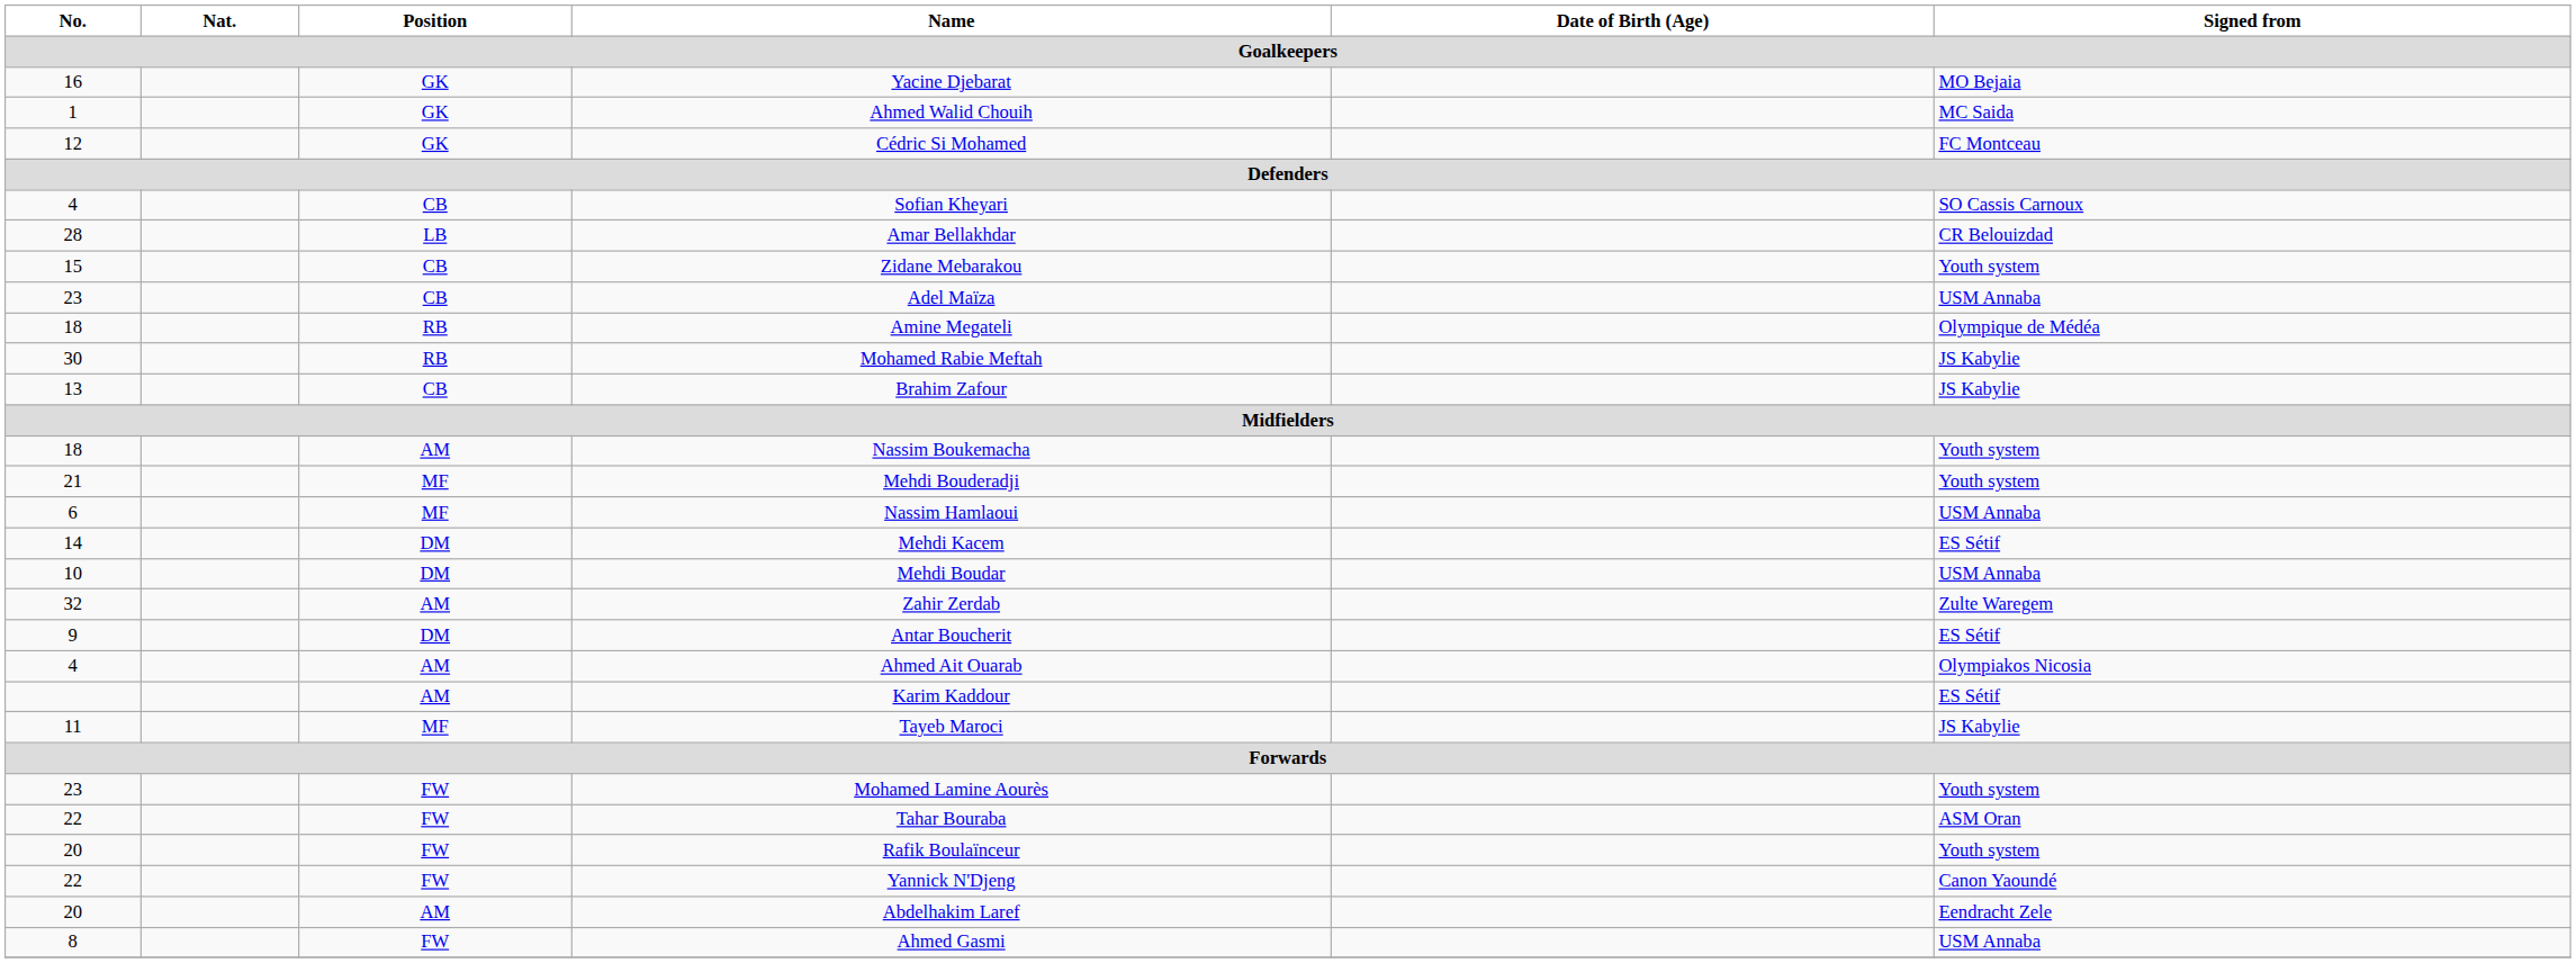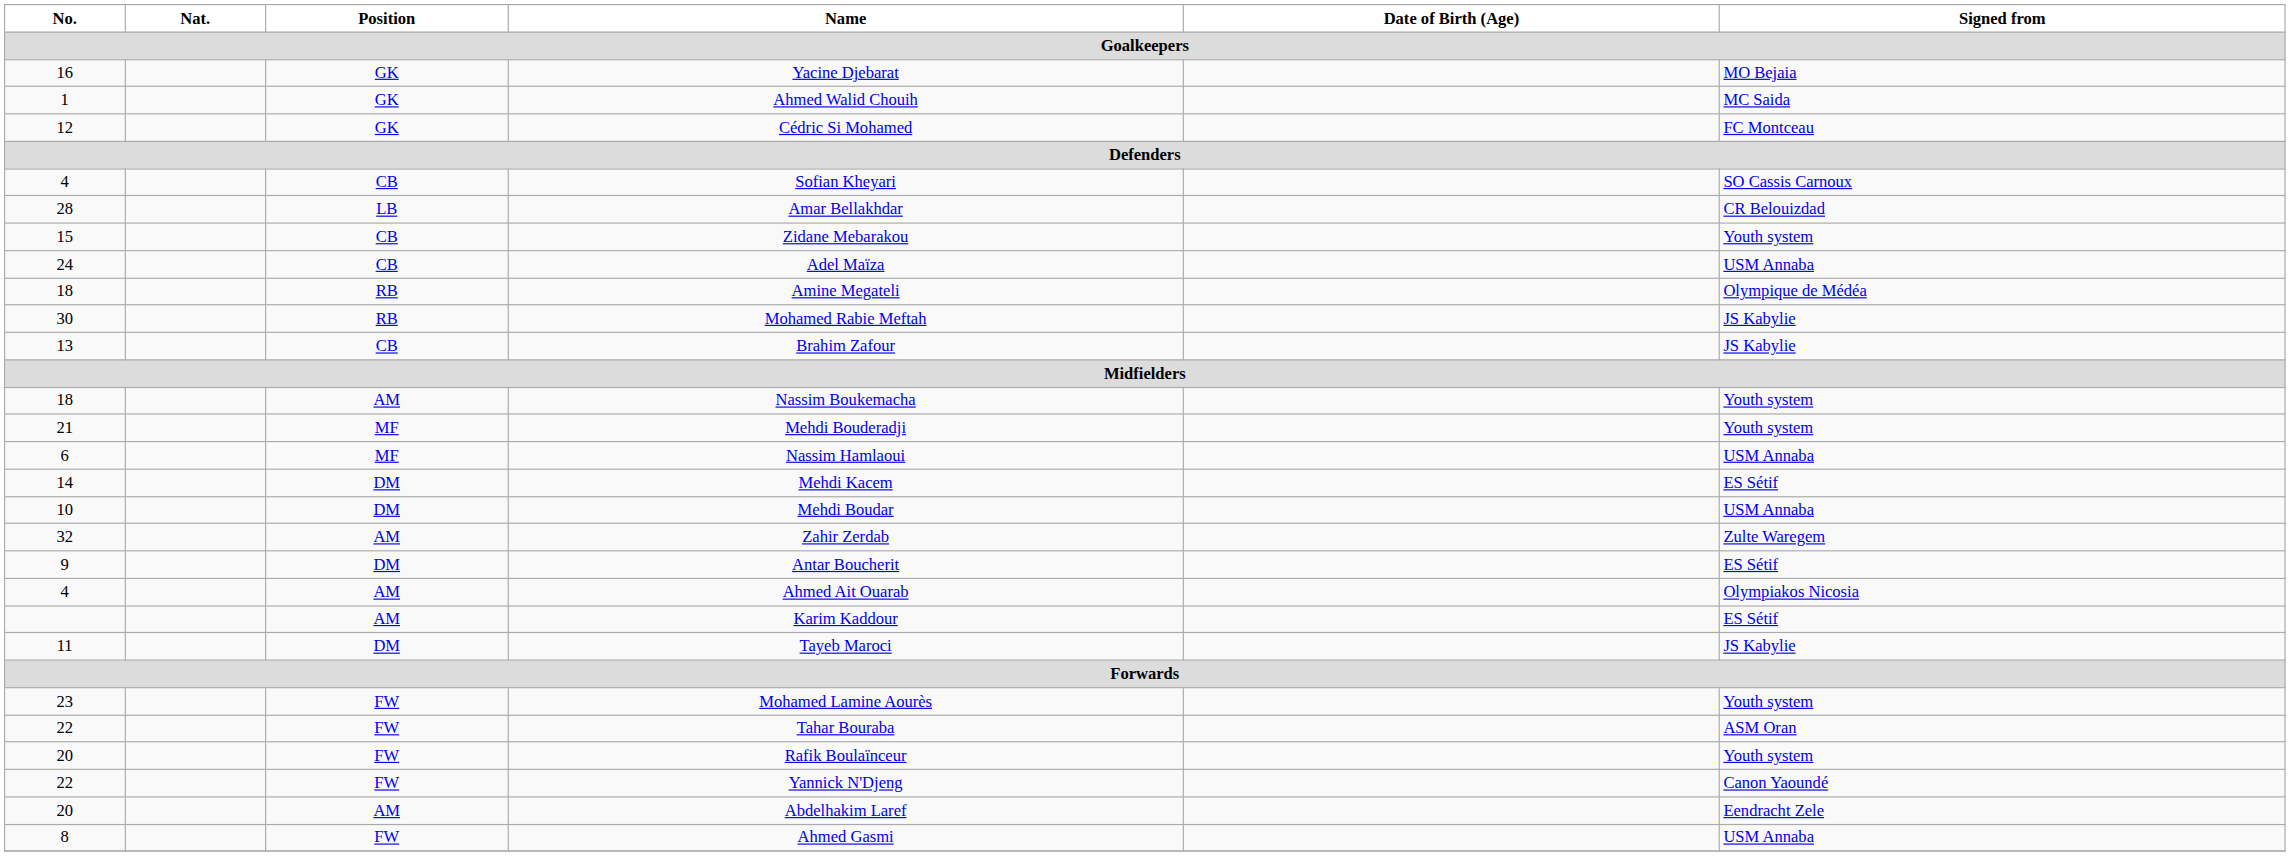 <table class="wikitable" style="text-align:center; font-size:90%; width:100%">
 <tr>
 <th style="background:white; color:black; text-align:center;">No.</th>
 <th style="background:white; color:black; text-align:center;">Nat.</th>
 <th style="background:white; color:black; text-align:center;">Position</th>
 <th style="background:white; color:black; text-align:center;">Name</th>
 <th style="background:white; color:black; text-align:center;">Date of Birth (Age)</th>
 <th style="background:white; color:black; text-align:center;">Signed from</th>
 </tr>
 <tr>
 <th colspan=10 style="background:#DCDCDC; text-align:center;">Goalkeepers</th>
 </tr>
 <tr>
 <td>16</td>
 <td></td>
 <td><a href='#'>GK</a></td>
 <td><a href='#'>Yacine Djebarat</a></td>
 <td></td>
 <td style="text-align:left"> <a href='#'>MO Bejaia</a></td>
 </tr>
 <tr>
 <td>1</td>
 <td></td>
 <td><a href='#'>GK</a></td>
 <td><a href='#'>Ahmed Walid Chouih</a></td>
 <td></td>
 <td style="text-align:left"> <a href='#'>MC Saida</a></td>
 </tr>
 <tr>
 <td>12</td>
 <td></td>
 <td><a href='#'>GK</a></td>
 <td><a href='#'>Cédric Si Mohamed</a></td>
 <td></td>
 <td style="text-align:left"> <a href='#'>FC Montceau</a></td>
 </tr>
 <tr>
 <th colspan=10 style="background:#DCDCDC; text-align:center;">Defenders</th>
 </tr>
 <tr>
 <td>4</td>
 <td></td>
 <td><a href='#'>CB</a></td>
 <td><a href='#'>Sofian Kheyari</a></td>
 <td></td>
 <td style="text-align:left"> <a href='#'>SO Cassis Carnoux</a></td>
 </tr>
 <tr>
 <td>28</td>
 <td></td>
 <td><a href='#'>LB</a></td>
 <td><a href='#'>Amar Bellakhdar</a></td>
 <td></td>
 <td style="text-align:left"> <a href='#'>CR Belouizdad</a></td>
 </tr>
 <tr>
 <td>15</td>
 <td></td>
 <td><a href='#'>CB</a></td>
 <td><a href='#'>Zidane Mebarakou</a></td>
 <td></td>
 <td style="text-align:left"> <a href='#'>Youth system</a></td>
 </tr>
 <tr>
-<td>23</td>
+<td>24</td>
 <td></td>
 <td><a href='#'>CB</a></td>
 <td><a href='#'>Adel Maïza</a></td>
 <td></td>
 <td style="text-align:left"> <a href='#'>USM Annaba</a></td>
 </tr>
 <tr>
 <td>18</td>
 <td></td>
 <td><a href='#'>RB</a></td>
 <td><a href='#'>Amine Megateli</a></td>
 <td></td>
 <td style="text-align:left"> <a href='#'>Olympique de Médéa</a></td>
 </tr>
 <tr>
 <td>30</td>
 <td></td>
 <td><a href='#'>RB</a></td>
 <td><a href='#'>Mohamed Rabie Meftah</a></td>
 <td></td>
 <td style="text-align:left"> <a href='#'>JS Kabylie</a></td>
 </tr>
 <tr>
 <td>13</td>
 <td></td>
 <td><a href='#'>CB</a></td>
 <td><a href='#'>Brahim Zafour</a></td>
 <td></td>
 <td style="text-align:left"> <a href='#'>JS Kabylie</a></td>
 </tr>
 <tr>
 <th colspan=10 style="background:#DCDCDC; text-align:center;">Midfielders</th>
 </tr>
 <tr>
 <td>18</td>
 <td></td>
 <td><a href='#'>AM</a></td>
 <td><a href='#'>Nassim Boukemacha</a></td>
 <td></td>
 <td style="text-align:left"> <a href='#'>Youth system</a></td>
 </tr>
 <tr>
 <td>21</td>
 <td></td>
 <td><a href='#'>MF</a></td>
 <td><a href='#'>Mehdi Bouderadji</a></td>
 <td></td>
 <td style="text-align:left"> <a href='#'>Youth system</a></td>
 </tr>
 <tr>
 <td>6</td>
 <td></td>
 <td><a href='#'>MF</a></td>
 <td><a href='#'>Nassim Hamlaoui</a></td>
 <td></td>
 <td style="text-align:left"> <a href='#'>USM Annaba</a></td>
 </tr>
 <tr>
 <td>14</td>
 <td></td>
 <td><a href='#'>DM</a></td>
 <td><a href='#'>Mehdi Kacem</a></td>
 <td></td>
 <td style="text-align:left"> <a href='#'>ES Sétif</a></td>
 </tr>
 <tr>
 <td>10</td>
 <td></td>
 <td><a href='#'>DM</a></td>
 <td><a href='#'>Mehdi Boudar</a></td>
 <td></td>
 <td style="text-align:left"> <a href='#'>USM Annaba</a></td>
 </tr>
 <tr>
 <td>32</td>
 <td></td>
 <td><a href='#'>AM</a></td>
 <td><a href='#'>Zahir Zerdab</a></td>
 <td></td>
 <td style="text-align:left"> <a href='#'>Zulte Waregem</a></td>
 </tr>
 <tr>
 <td>9</td>
 <td></td>
 <td><a href='#'>DM</a></td>
 <td><a href='#'>Antar Boucherit</a></td>
 <td></td>
 <td style="text-align:left"> <a href='#'>ES Sétif</a></td>
 </tr>
 <tr>
 <td>4</td>
 <td></td>
 <td><a href='#'>AM</a></td>
 <td><a href='#'>Ahmed Ait Ouarab</a></td>
 <td></td>
 <td style="text-align:left"> <a href='#'>Olympiakos Nicosia</a></td>
 </tr>
 <tr>
 <td></td>
 <td></td>
 <td><a href='#'>AM</a></td>
 <td><a href='#'>Karim Kaddour</a></td>
 <td></td>
 <td style="text-align:left"> <a href='#'>ES Sétif</a></td>
 </tr>
 <tr>
 <td>11</td>
 <td></td>
-<td><a href='#'>MF</a></td>
+<td><a href='#'>DM</a></td>
 <td><a href='#'>Tayeb Maroci</a></td>
 <td></td>
 <td style="text-align:left"> <a href='#'>JS Kabylie</a></td>
 </tr>
 <tr>
 <th colspan=10 style="background:#DCDCDC; text-align:center;">Forwards</th>
 </tr>
 <tr>
 <td>23</td>
 <td></td>
 <td><a href='#'>FW</a></td>
 <td><a href='#'>Mohamed Lamine Aourès</a></td>
 <td></td>
 <td style="text-align:left"> <a href='#'>Youth system</a></td>
 </tr>
 <tr>
 <td>22</td>
 <td></td>
 <td><a href='#'>FW</a></td>
 <td><a href='#'>Tahar Bouraba</a></td>
 <td></td>
 <td style="text-align:left"> <a href='#'>ASM Oran</a></td>
 </tr>
 <tr>
 <td>20</td>
 <td></td>
 <td><a href='#'>FW</a></td>
 <td><a href='#'>Rafik Boulaïnceur</a></td>
 <td></td>
 <td style="text-align:left"> <a href='#'>Youth system</a></td>
 </tr>
 <tr>
 <td>22</td>
 <td></td>
 <td><a href='#'>FW</a></td>
 <td><a href='#'>Yannick N'Djeng</a></td>
 <td></td>
 <td style="text-align:left"> <a href='#'>Canon Yaoundé</a></td>
 </tr>
 <tr>
 <td>20</td>
 <td></td>
 <td><a href='#'>AM</a></td>
 <td><a href='#'>Abdelhakim Laref</a></td>
 <td></td>
 <td style="text-align:left"> <a href='#'>Eendracht Zele</a></td>
 </tr>
 <tr>
 <td>8</td>
 <td></td>
 <td><a href='#'>FW</a></td>
 <td><a href='#'>Ahmed Gasmi</a></td>
 <td></td>
 <td style="text-align:left"> <a href='#'>USM Annaba</a></td>
 </tr>
 <tr>
 </tr>
 </table>
